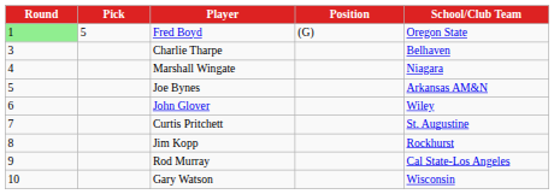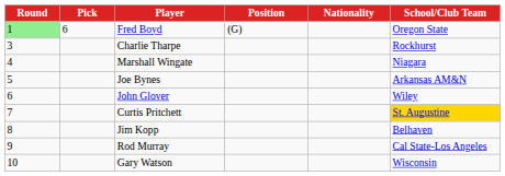 <table class="wikitable sortable sortable">
 <tr>
 <th style="background:#d22; color:#FFFFFF" width="10%">Round</th>
 <th style="background:#d22; color:#FFFFFF" width="10%">Pick</th>
 <th style="background:#d22; color:#FFFFFF" width="20%">Player</th>
 <th style="background:#d22; color:#FFFFFF" width="15%">Position</th>
+<th style="background:#d22; color:#FFFFFF" width="15%">Nationality</th>
 <th style="background:#d22; color:#FFFFFF" width="20%">School/Club Team</th>
 </tr>
 <tr>
 <td style="background: lightgreen;">1</td>
-<td>5</td>
+<td>6</td>
 <td><a href='#'>Fred Boyd</a></td>
 <td>(G)</td>
+<td></td>
 <td><a href='#'>Oregon State</a></td>
 </tr>
 <tr>
 <td>3</td>
 <td></td>
 <td>Charlie Tharpe</td>
 <td></td>
-<td><a href='#'>Belhaven</a></td>
+<td></td>
+<td><a href='#'>Rockhurst</a></td>
 </tr>
 <tr>
 <td>4</td>
 <td></td>
 <td>Marshall Wingate</td>
+<td></td>
 <td></td>
 <td><a href='#'>Niagara</a></td>
 </tr>
 <tr>
 <td>5</td>
 <td></td>
 <td>Joe Bynes</td>
 <td></td>
+<td></td>
 <td><a href='#'>Arkansas AM&N</a></td>
 </tr>
 <tr>
 <td>6</td>
 <td></td>
 <td><a href='#'>John Glover</a></td>
+<td></td>
 <td></td>
 <td><a href='#'>Wiley</a></td>
 </tr>
 <tr>
 <td>7</td>
 <td></td>
 <td>Curtis Pritchett</td>
 <td></td>
-<td><a href='#'>St. Augustine</a></td>
+<td></td>
+<td style="background: gold;"><a href='#'>St. Augustine</a></td>
 </tr>
 <tr>
 <td>8</td>
 <td></td>
 <td>Jim Kopp</td>
 <td></td>
-<td><a href='#'>Rockhurst</a></td>
+<td></td>
+<td><a href='#'>Belhaven</a></td>
 </tr>
 <tr>
 <td>9</td>
 <td></td>
 <td>Rod Murray</td>
+<td></td>
 <td></td>
 <td><a href='#'>Cal State-Los Angeles</a></td>
 </tr>
 <tr>
 <td>10</td>
 <td></td>
 <td>Gary Watson</td>
 <td></td>
+<td></td>
 <td><a href='#'>Wisconsin</a></td>
 </tr>
 </table>
